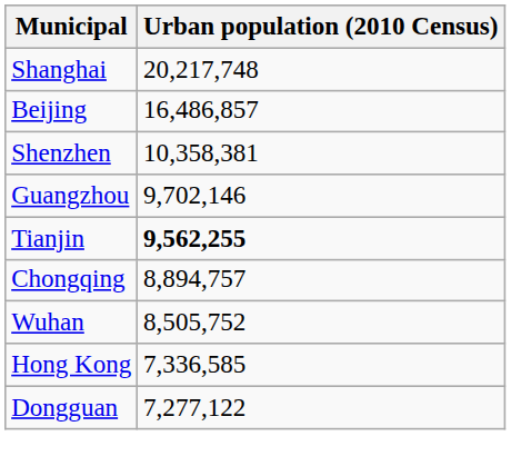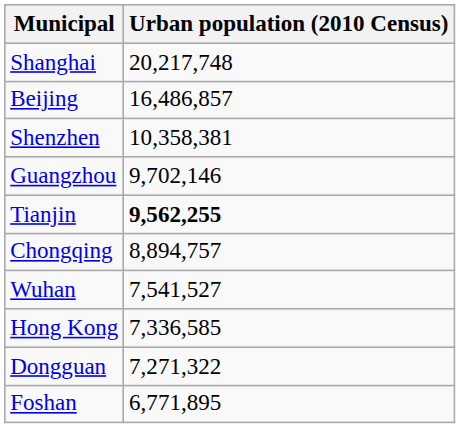 <table class="wikitable sortable" border="1" style="font-size:90%">
 <tr style="background:#ececec;">
 <th>Municipal</th>
 <th>Urban population (2010 Census)</th>
 </tr>
 <tr>
 <td><a href='#'>Shanghai</a></td>
 <td>20,217,748</td>
 </tr>
 <tr>
 <td><a href='#'>Beijing</a></td>
 <td>16,486,857</td>
 </tr>
 <tr>
 <td><a href='#'>Shenzhen</a></td>
 <td>10,358,381</td>
 </tr>
 <tr>
 <td><a href='#'>Guangzhou</a></td>
 <td>9,702,146</td>
 </tr>
 <tr>
 <td><a href='#'>Tianjin</a></td>
 <td><strong>9,562,255</strong></td>
 </tr>
 <tr>
 <td><a href='#'>Chongqing</a></td>
 <td>8,894,757</td>
 </tr>
 <tr>
 <td><a href='#'>Wuhan</a></td>
-<td>8,505,752</td>
+<td>7,541,527</td>
 </tr>
 <tr>
 <td><a href='#'>Hong Kong</a></td>
 <td>7,336,585</td>
 </tr>
 <tr>
 <td><a href='#'>Dongguan</a></td>
-<td>7,277,122</td>
+<td>7,271,322</td>
+</tr>
+<tr>
+<td><a href='#'>Foshan</a></td>
+<td>6,771,895</td>
 </tr>
 </table>
